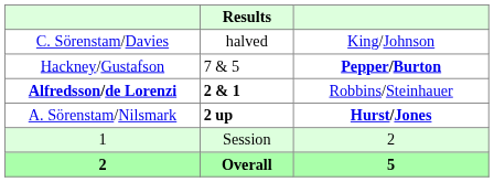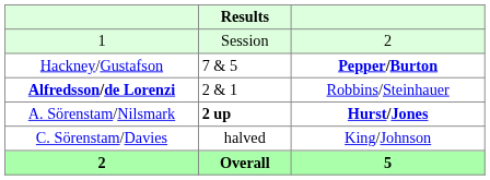 <table border="1" cellpadding="3" style="border-collapse:collapse; text-align:center;">
 <tr style="background:#dfd;">
 <th style="width:12em;"></th>
 <th style="width:5.5em;">Results</th>
 <th style="width:12em;"></th>
 </tr>
-<tr>
-<td><a href='#'>C. Sörenstam</a>/<a href='#'>Davies</a></td>
-<td>halved</td>
-<td><a href='#'>King</a>/<a href='#'>Johnson</a></td>
+<tr style="background:#dfd;">
+<td>1</td>
+<td>Session</td>
+<td>2</td>
 </tr>
 <tr>
 <td><a href='#'>Hackney</a>/<a href='#'>Gustafson</a></td>
 <td align=left> 7 & 5</td>
 <td><strong><a href='#'>Pepper</a>/<a href='#'>Burton</a></strong></td>
 </tr>
 <tr>
 <td><strong><a href='#'>Alfredsson</a>/<a href='#'>de Lorenzi</a></strong></td>
-<td align=left><strong> 2 & 1</strong></td>
+<td align=left> 2 & 1</td>
 <td><a href='#'>Robbins</a>/<a href='#'>Steinhauer</a></td>
 </tr>
 <tr>
 <td><a href='#'>A. Sörenstam</a>/<a href='#'>Nilsmark</a></td>
 <td align=left><strong> 2 up</strong></td>
 <td><strong><a href='#'>Hurst</a>/<a href='#'>Jones</a></strong></td>
 </tr>
-<tr style="background:#dfd;">
-<td>1</td>
-<td>Session</td>
-<td>2</td>
+<tr>
+<td><a href='#'>C. Sörenstam</a>/<a href='#'>Davies</a></td>
+<td>halved</td>
+<td><a href='#'>King</a>/<a href='#'>Johnson</a></td>
 </tr>
 <tr style="background:#afa;">
 <th>2</th>
 <th>Overall</th>
 <th>5</th>
 </tr>
 </table>
